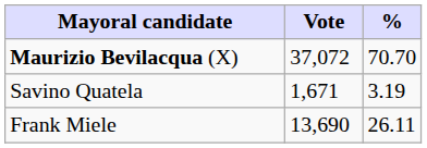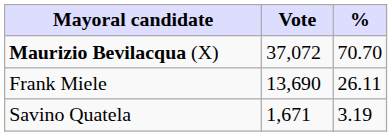 <table class="wikitable">
 <tr>
 <th style="background:#ddf; width:200px;">Mayoral candidate</th>
 <th style="background:#ddf; width:50px;">Vote</th>
 <th style="background:#ddf; width:30px;">%</th>
 </tr>
 <tr>
 <td><strong>Maurizio Bevilacqua</strong> (X)</td>
 <td>37,072</td>
 <td>70.70</td>
 </tr>
 <tr>
+<td>Frank Miele</td>
+<td>13,690</td>
+<td>26.11</td>
+</tr>
+<tr>
 <td>Savino Quatela</td>
 <td>1,671</td>
 <td>3.19</td>
 </tr>
-<tr>
-<td>Frank Miele</td>
-<td>13,690</td>
-<td>26.11</td>
-</tr>
 </table>
